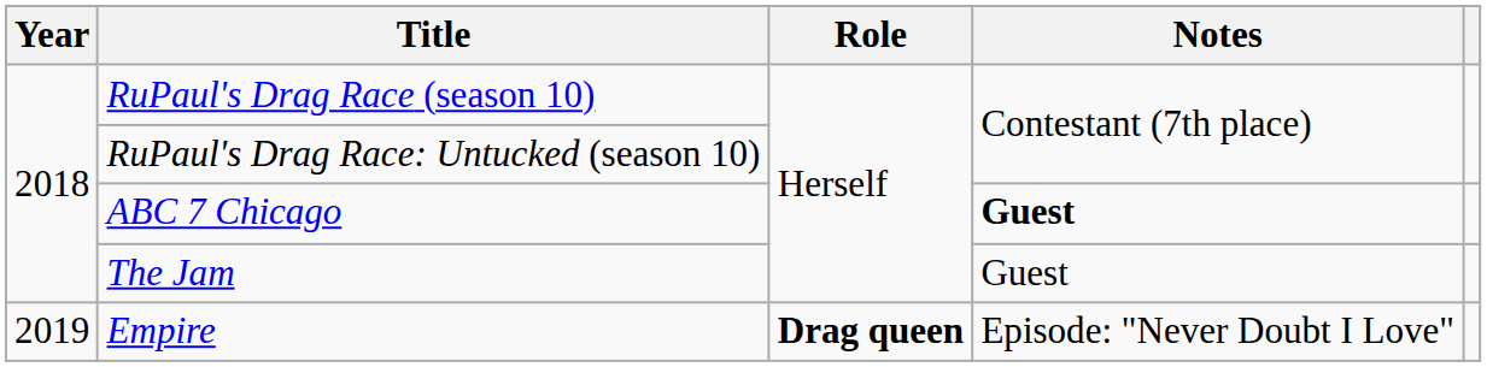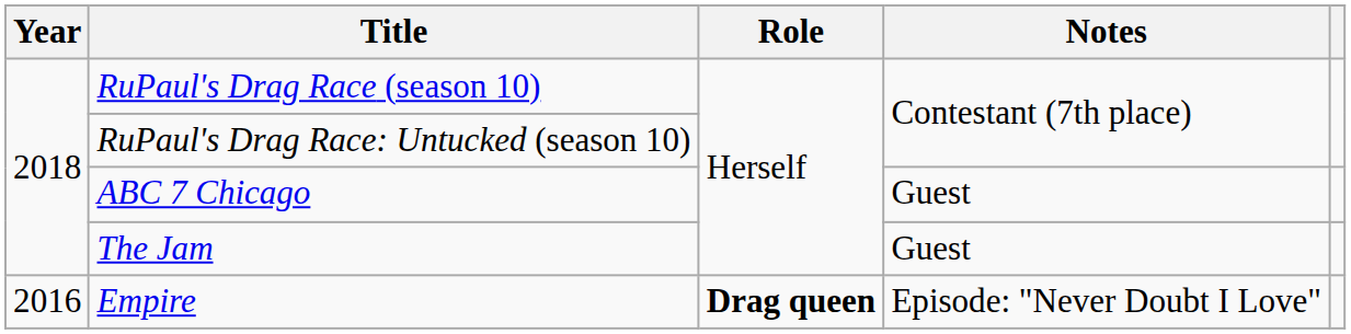 <table class="wikitable plainrowheaders sortable">
 <tr>
 <th scope="col">Year</th>
 <th scope="col">Title</th>
 <th scope="col">Role</th>
 <th scope="col">Notes</th>
 <th style="text-align: center;" class="unsortable"></th>
 </tr>
 <tr>
 <td rowspan="4">2018</td>
 <td scope="row"><a href='#'><em>RuPaul's Drag Race</em> (season 10)</a></td>
 <td rowspan="4">Herself</td>
 <td rowspan="2">Contestant (7th place)</td>
 <td rowspan="2" style="text-align: center;"></td>
 </tr>
 <tr>
 <td scope="row"><em>RuPaul's Drag Race: Untucked</em> (season 10)</td>
 </tr>
 <tr>
 <td><em><a href='#'>ABC 7 Chicago</a></em></td>
-<td><strong>Guest</strong></td>
+<td>Guest</td>
 <td style="text-align: center;"></td>
 </tr>
 <tr>
 <td><em><a href='#'>The Jam</a></em></td>
 <td>Guest</td>
 <td style="text-align: center;"></td>
 </tr>
 <tr>
-<td>2019</td>
+<td>2016</td>
 <td><em><a href='#'>Empire</a></em></td>
 <td><strong>Drag queen</strong></td>
 <td>Episode: "Never Doubt I Love"</td>
 <td style="text-align: center;"></td>
 </tr>
 </table>
